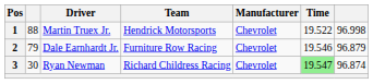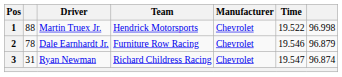 <table class="wikitable" style="font-size:95%">
 <tr>
 <th>Pos</th>
 <th></th>
 <th>Driver</th>
 <th>Team</th>
 <th>Manufacturer</th>
 <th>Time</th>
 <th></th>
 </tr>
 <tr>
 <th>1</th>
 <td>88</td>
 <td><a href='#'>Martin Truex Jr.</a></td>
 <td><a href='#'>Hendrick Motorsports</a></td>
 <td><a href='#'>Chevrolet</a></td>
 <td>19.522</td>
 <td>96.998</td>
 </tr>
 <tr>
 <th>2</th>
-<td>79</td>
+<td>78</td>
 <td><a href='#'>Dale Earnhardt Jr.</a></td>
 <td><a href='#'>Furniture Row Racing</a></td>
 <td><a href='#'>Chevrolet</a></td>
 <td>19.546</td>
 <td>96.879</td>
 </tr>
 <tr>
 <th>3</th>
-<td>30</td>
+<td>31</td>
 <td><a href='#'>Ryan Newman</a></td>
 <td><a href='#'>Richard Childress Racing</a></td>
 <td><a href='#'>Chevrolet</a></td>
-<td style="background: lightgreen;">19.547</td>
+<td>19.547</td>
 <td>96.874</td>
 </tr>
 <tr>
 <th colspan="7"></th>
 </tr>
 </table>
